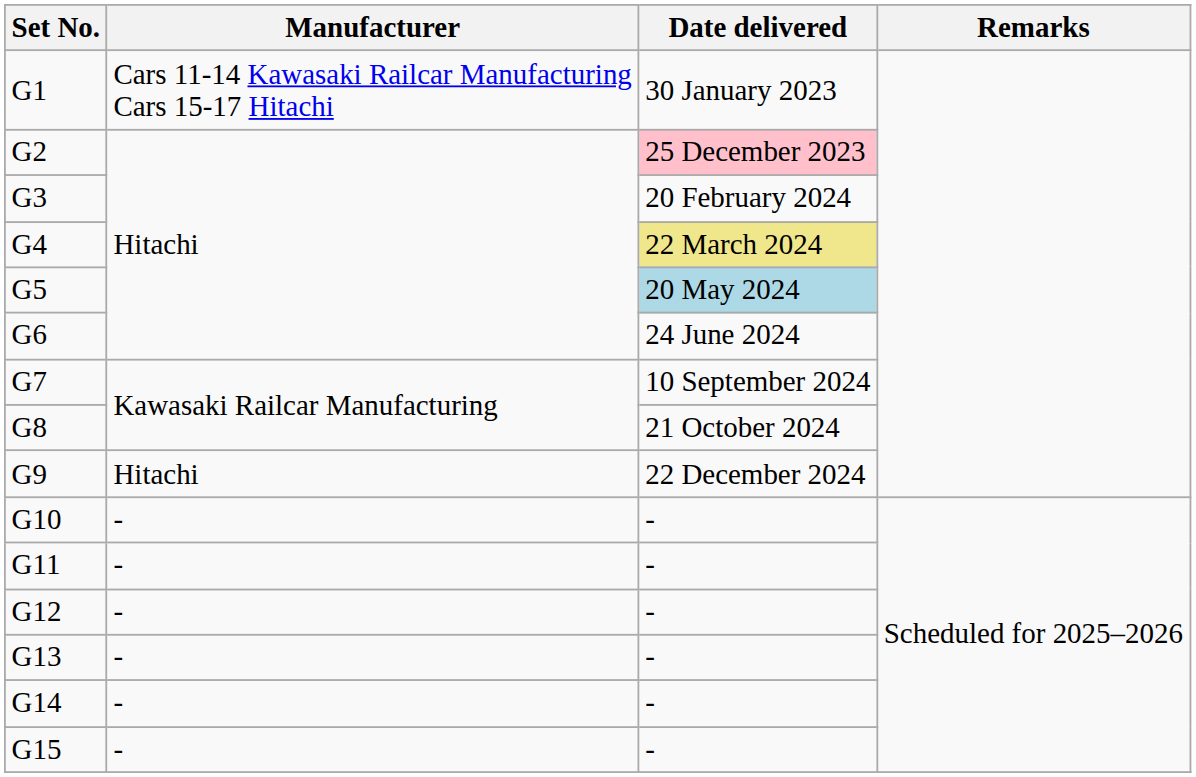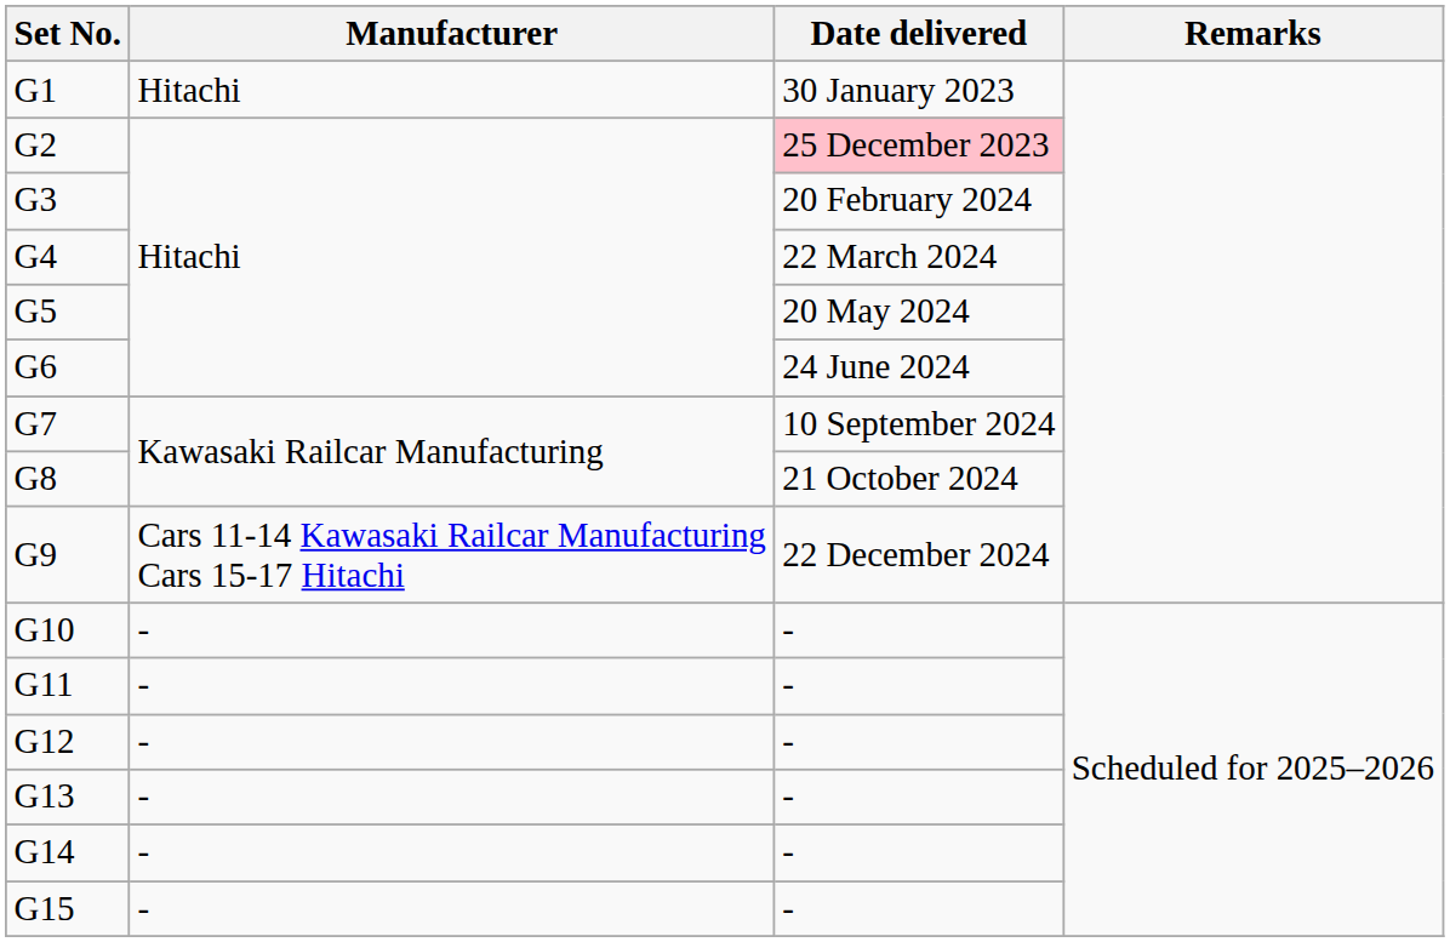 <table class="wikitable">
 <tr>
 <th>Set No.</th>
 <th>Manufacturer</th>
 <th>Date delivered</th>
 <th>Remarks</th>
 </tr>
 <tr>
 <td>G1</td>
-<td>Cars 11-14 <a href='#'>Kawasaki Railcar Manufacturing</a><br>Cars 15-17 <a href='#'>Hitachi</a></td>
+<td>Hitachi</td>
 <td>30 January 2023</td>
 </tr>
 <tr>
 <td>G2</td>
 <td rowspan=5>Hitachi</td>
 <td style="background: pink;">25 December 2023</td>
 </tr>
 <tr>
 <td>G3</td>
 <td>20 February 2024</td>
 </tr>
 <tr>
 <td>G4</td>
-<td style="background: khaki;">22 March 2024</td>
+<td>22 March 2024</td>
 </tr>
 <tr>
 <td>G5</td>
-<td style="background: lightblue;">20 May 2024</td>
+<td>20 May 2024</td>
 </tr>
 <tr>
 <td>G6</td>
 <td>24 June 2024</td>
 </tr>
 <tr>
 <td>G7</td>
 <td rowspan=2>Kawasaki Railcar Manufacturing</td>
 <td>10 September 2024</td>
 </tr>
 <tr>
 <td>G8</td>
 <td>21 October 2024</td>
 </tr>
 <tr>
 <td>G9</td>
-<td>Hitachi</td>
+<td>Cars 11-14 <a href='#'>Kawasaki Railcar Manufacturing</a><br>Cars 15-17 <a href='#'>Hitachi</a></td>
 <td>22 December 2024</td>
 </tr>
 <tr>
 <td>G10</td>
 <td>-</td>
 <td>-</td>
 <td rowspan=6>Scheduled for 2025–2026</td>
 </tr>
 <tr>
 <td>G11</td>
 <td>-</td>
 <td>-</td>
 </tr>
 <tr>
 <td>G12</td>
 <td>-</td>
 <td>-</td>
 </tr>
 <tr>
 <td>G13</td>
 <td>-</td>
 <td>-</td>
 </tr>
 <tr>
 <td>G14</td>
 <td>-</td>
 <td>-</td>
 </tr>
 <tr>
 <td>G15</td>
 <td>-</td>
 <td>-</td>
 </tr>
 <tr>
 </tr>
 </table>
